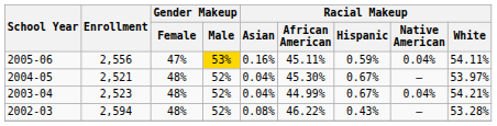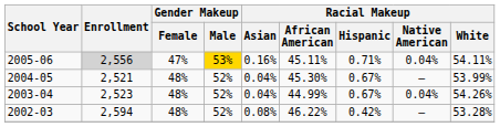 <table class="wikitable" style="font-size: 95%;">
 <tr>
 <th rowspan="2">School Year</th>
 <th rowspan="2">Enrollment</th>
 <th colspan="2">Gender Makeup</th>
 <th colspan="5">Racial Makeup</th>
 </tr>
 <tr>
 <th>Female</th>
 <th>Male</th>
 <th>Asian</th>
 <th>African <br>American</th>
 <th>Hispanic</th>
 <th>Native <br>American</th>
 <th>White</th>
 </tr>
 <tr>
 <td align="left">2005-06</td>
-<td align="center">2,556</td>
+<td align="center" style="background: lightgrey;">2,556</td>
 <td align="center">47%</td>
 <td align="center" style="background: gold;">53%</td>
 <td align="center">0.16%</td>
 <td align="center">45.11%</td>
-<td align="center">0.59%</td>
+<td align="center">0.71%</td>
 <td align="center">0.04%</td>
 <td align="center">54.11%</td>
 </tr>
 <tr>
 <td align="left">2004-05</td>
 <td align="center">2,521</td>
 <td align="center">48%</td>
 <td align="center">52%</td>
 <td align="center">0.04%</td>
 <td align="center">45.30%</td>
 <td align="center">0.67%</td>
 <td align="center">–</td>
-<td align="center">53.97%</td>
+<td align="center">53.99%</td>
 </tr>
 <tr>
 <td align="left">2003-04</td>
 <td align="center">2,523</td>
 <td align="center">48%</td>
 <td align="center">52%</td>
 <td align="center">0.04%</td>
 <td align="center">44.99%</td>
 <td align="center">0.67%</td>
 <td align="center">0.04%</td>
-<td align="center">54.21%</td>
+<td align="center">54.26%</td>
 </tr>
 <tr>
 <td align="left">2002-03</td>
 <td align="center">2,594</td>
 <td align="center">48%</td>
 <td align="center">52%</td>
 <td align="center">0.08%</td>
 <td align="center">46.22%</td>
-<td align="center">0.43%</td>
+<td align="center">0.42%</td>
 <td align="center">–</td>
 <td align="center">53.28%</td>
 </tr>
 <tr>
 </tr>
 </table>
